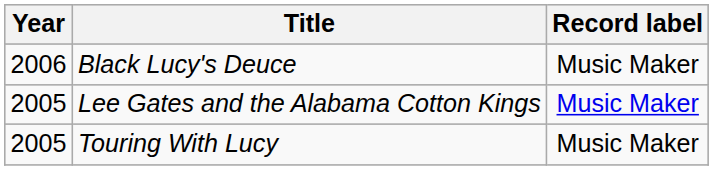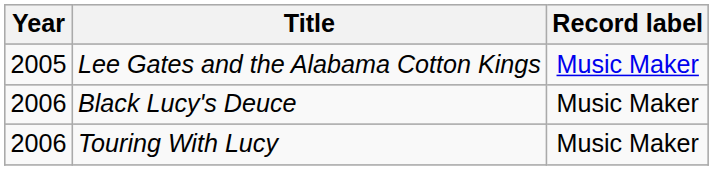 <table class="wikitable sortable">
 <tr>
 <th>Year</th>
 <th>Title</th>
 <th>Record label</th>
 </tr>
 <tr>
+<td>2005</td>
+<td><em>Lee Gates and the Alabama Cotton Kings</em></td>
+<td style="text-align:center;"><a href='#'>Music Maker</a></td>
+</tr>
+<tr>
 <td>2006</td>
 <td><em>Black Lucy's Deuce</em></td>
 <td style="text-align:center;">Music Maker</td>
 </tr>
 <tr>
-<td>2005</td>
-<td><em>Lee Gates and the Alabama Cotton Kings</em></td>
-<td style="text-align:center;"><a href='#'>Music Maker</a></td>
-</tr>
-<tr>
-<td>2005</td>
+<td>2006</td>
 <td><em>Touring With Lucy</em></td>
 <td style="text-align:center;">Music Maker</td>
 </tr>
 </table>
